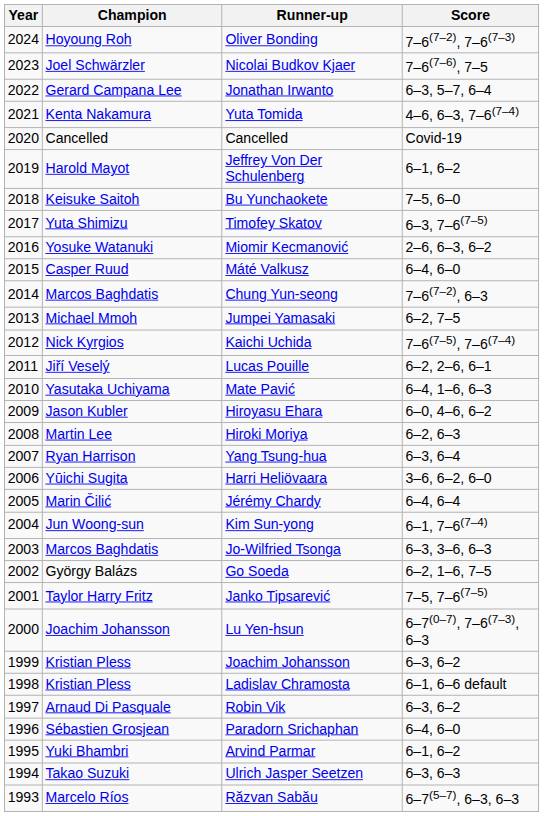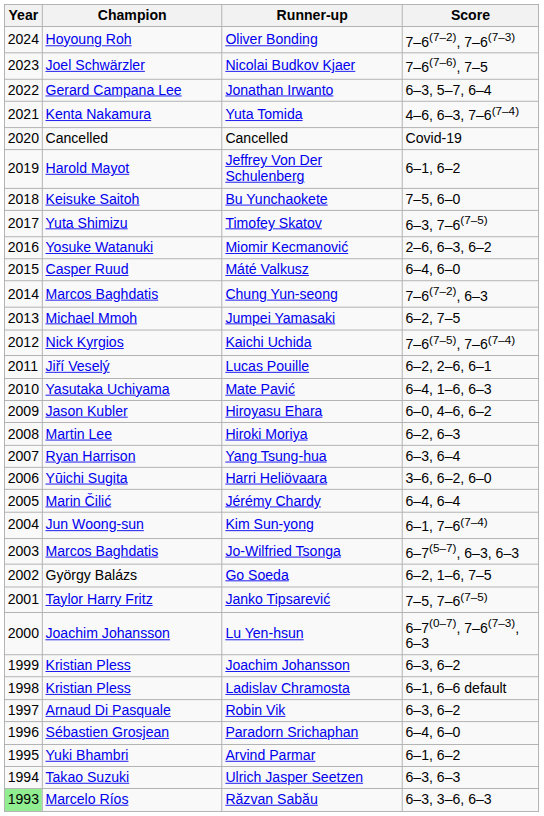 <table class="wikitable">
 <tr>
 <th>Year</th>
 <th width="200">Champion</th>
 <th width="200">Runner-up</th>
 <th width="150">Score</th>
 </tr>
 <tr>
 <td>2024</td>
 <td> <a href='#'>Hoyoung Roh</a></td>
 <td> <a href='#'>Oliver Bonding</a></td>
 <td>7–6<sup>(7–2)</sup>, 7–6<sup>(7–3)</sup></td>
 </tr>
 <tr>
 <td>2023</td>
 <td> <a href='#'>Joel Schwärzler</a></td>
 <td> <a href='#'>Nicolai Budkov Kjaer</a></td>
 <td>7–6<sup>(7–6)</sup>, 7–5</td>
 </tr>
 <tr>
 <td>2022</td>
 <td> <a href='#'>Gerard Campana Lee</a></td>
 <td> <a href='#'>Jonathan Irwanto</a></td>
 <td>6–3, 5–7, 6–4</td>
 </tr>
 <tr>
 <td>2021</td>
 <td> <a href='#'>Kenta Nakamura</a></td>
 <td> <a href='#'>Yuta Tomida</a></td>
 <td>4–6, 6–3, 7–6<sup>(7–4)</sup></td>
 </tr>
 <tr>
 <td>2020</td>
 <td>Cancelled</td>
 <td>Cancelled</td>
 <td>Covid-19</td>
 </tr>
 <tr>
 <td>2019</td>
 <td> <a href='#'>Harold Mayot</a></td>
 <td> <a href='#'>Jeffrey Von Der Schulenberg</a></td>
 <td>6–1, 6–2</td>
 </tr>
 <tr>
 <td>2018</td>
 <td> <a href='#'>Keisuke Saitoh</a></td>
 <td> <a href='#'>Bu Yunchaokete</a></td>
 <td>7–5, 6–0</td>
 </tr>
 <tr>
 <td>2017</td>
 <td> <a href='#'>Yuta Shimizu</a></td>
 <td> <a href='#'>Timofey Skatov</a></td>
 <td>6–3, 7–6<sup>(7–5)</sup></td>
 </tr>
 <tr>
 <td>2016</td>
 <td> <a href='#'>Yosuke Watanuki</a></td>
 <td> <a href='#'>Miomir Kecmanović</a></td>
 <td>2–6, 6–3, 6–2</td>
 </tr>
 <tr>
 <td>2015</td>
 <td> <a href='#'>Casper Ruud</a></td>
 <td> <a href='#'>Máté Valkusz</a></td>
 <td>6–4, 6–0</td>
 </tr>
 <tr>
 <td>2014</td>
 <td> <a href='#'>Marcos Baghdatis</a></td>
 <td> <a href='#'>Chung Yun-seong</a></td>
 <td>7–6<sup>(7–2)</sup>, 6–3</td>
 </tr>
 <tr>
 <td>2013</td>
 <td> <a href='#'>Michael Mmoh</a></td>
 <td> <a href='#'>Jumpei Yamasaki</a></td>
 <td>6–2, 7–5</td>
 </tr>
 <tr>
 <td>2012</td>
 <td> <a href='#'>Nick Kyrgios</a></td>
 <td> <a href='#'>Kaichi Uchida</a></td>
 <td>7–6<sup>(7–5)</sup>, 7–6<sup>(7–4)</sup></td>
 </tr>
 <tr>
 <td>2011</td>
 <td> <a href='#'>Jiří Veselý</a></td>
 <td> <a href='#'>Lucas Pouille</a></td>
 <td>6–2, 2–6, 6–1</td>
 </tr>
 <tr>
 <td>2010</td>
 <td> <a href='#'>Yasutaka Uchiyama</a></td>
 <td> <a href='#'>Mate Pavić</a></td>
 <td>6–4, 1–6, 6–3</td>
 </tr>
 <tr>
 <td>2009</td>
 <td> <a href='#'>Jason Kubler</a></td>
 <td> <a href='#'>Hiroyasu Ehara</a></td>
 <td>6–0, 4–6, 6–2</td>
 </tr>
 <tr>
 <td>2008</td>
 <td> <a href='#'>Martin Lee</a></td>
 <td> <a href='#'>Hiroki Moriya</a></td>
 <td>6–2, 6–3</td>
 </tr>
 <tr>
 <td>2007</td>
 <td> <a href='#'>Ryan Harrison</a></td>
 <td> <a href='#'>Yang Tsung-hua</a></td>
 <td>6–3, 6–4</td>
 </tr>
 <tr>
 <td>2006</td>
 <td> <a href='#'>Yūichi Sugita</a></td>
 <td> <a href='#'>Harri Heliövaara</a></td>
 <td>3–6, 6–2, 6–0</td>
 </tr>
 <tr>
 <td>2005</td>
 <td> <a href='#'>Marin Čilić</a></td>
 <td> <a href='#'>Jérémy Chardy</a></td>
 <td>6–4, 6–4</td>
 </tr>
 <tr>
 <td>2004</td>
 <td> <a href='#'>Jun Woong-sun</a></td>
 <td> <a href='#'>Kim Sun-yong</a></td>
 <td>6–1, 7–6<sup>(7–4)</sup></td>
 </tr>
 <tr>
 <td>2003</td>
 <td> <a href='#'>Marcos Baghdatis</a></td>
 <td> <a href='#'>Jo-Wilfried Tsonga</a></td>
-<td>6–3, 3–6, 6–3</td>
+<td>6–7<sup>(5–7)</sup>, 6–3, 6–3</td>
 </tr>
 <tr>
 <td>2002</td>
 <td> György Balázs</td>
 <td> <a href='#'>Go Soeda</a></td>
 <td>6–2, 1–6, 7–5</td>
 </tr>
 <tr>
 <td>2001</td>
 <td> <a href='#'>Taylor Harry Fritz</a></td>
 <td> <a href='#'>Janko Tipsarević</a></td>
 <td>7–5, 7–6<sup>(7–5)</sup></td>
 </tr>
 <tr>
 <td>2000</td>
 <td> <a href='#'>Joachim Johansson</a></td>
 <td> <a href='#'>Lu Yen-hsun</a></td>
 <td>6–7<sup>(0–7)</sup>, 7–6<sup>(7–3)</sup>, 6–3</td>
 </tr>
 <tr>
 <td>1999</td>
 <td> <a href='#'>Kristian Pless</a></td>
 <td> <a href='#'>Joachim Johansson</a></td>
 <td>6–3, 6–2</td>
 </tr>
 <tr>
 <td>1998</td>
 <td> <a href='#'>Kristian Pless</a></td>
 <td> <a href='#'>Ladislav Chramosta</a></td>
 <td>6–1, 6–6 default</td>
 </tr>
 <tr>
 <td>1997</td>
 <td> <a href='#'>Arnaud Di Pasquale</a></td>
 <td> <a href='#'>Robin Vik</a></td>
 <td>6–3, 6–2</td>
 </tr>
 <tr>
 <td>1996</td>
 <td> <a href='#'>Sébastien Grosjean</a></td>
 <td> <a href='#'>Paradorn Srichaphan</a></td>
 <td>6–4, 6–0</td>
 </tr>
 <tr>
 <td>1995</td>
 <td> <a href='#'>Yuki Bhambri</a></td>
 <td> <a href='#'>Arvind Parmar</a></td>
 <td>6–1, 6–2</td>
 </tr>
 <tr>
 <td>1994</td>
 <td> <a href='#'>Takao Suzuki</a></td>
 <td> <a href='#'>Ulrich Jasper Seetzen</a></td>
 <td>6–3, 6–3</td>
 </tr>
 <tr>
-<td>1993</td>
+<td style="background: lightgreen;">1993</td>
 <td> <a href='#'>Marcelo Ríos</a></td>
 <td> <a href='#'>Răzvan Sabău</a></td>
-<td>6–7<sup>(5–7)</sup>, 6–3, 6–3</td>
+<td>6–3, 3–6, 6–3</td>
 </tr>
 </table>
